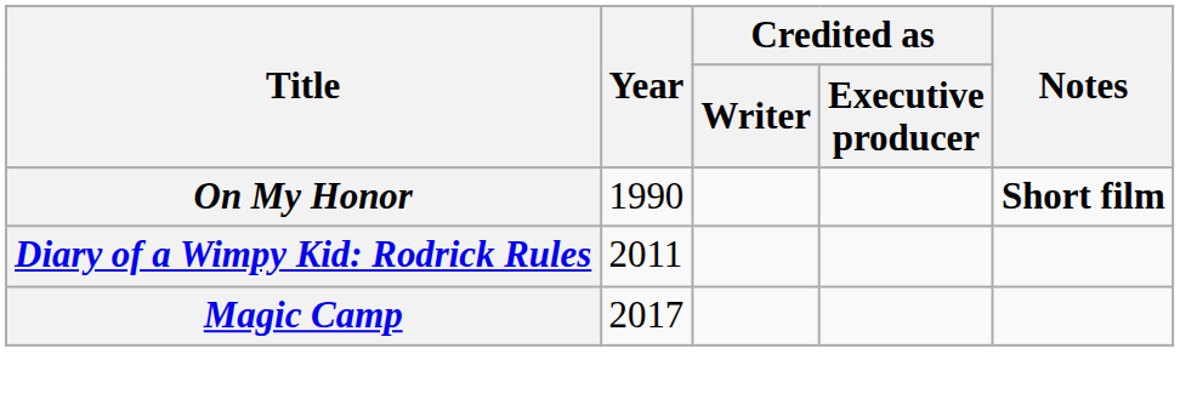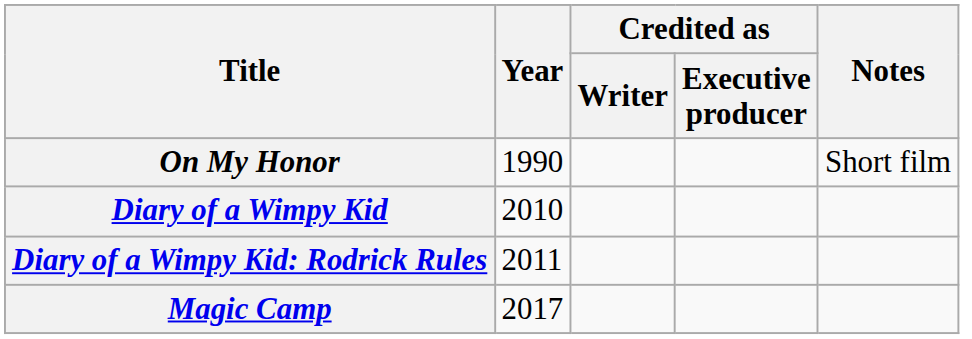 <table class="wikitable plainrowheaders sortable">
 <tr>
 <th rowspan="2" scope="col">Title</th>
 <th rowspan="2" scope="col">Year</th>
 <th colspan="2" scope="col">Credited as</th>
 <th rowspan="2" scope="col" class="unsortable">Notes</th>
 </tr>
 <tr>
 <th>Writer</th>
 <th>Executive<br>producer</th>
 </tr>
 <tr>
 <th scope=row><em>On My Honor</em></th>
 <td>1990</td>
 <td></td>
 <td></td>
-<td><strong>Short film</strong></td>
+<td>Short film</td>
+</tr>
+<tr>
+<th scope=row><em><a href='#'>Diary of a Wimpy Kid</a></em></th>
+<td>2010</td>
+<td></td>
+<td></td>
+<td></td>
 </tr>
 <tr>
 <th scope=row><em><a href='#'>Diary of a Wimpy Kid: Rodrick Rules</a></em></th>
 <td>2011</td>
 <td></td>
 <td></td>
 <td></td>
 </tr>
 <tr>
 <th scope=row><em><a href='#'>Magic Camp</a></em></th>
 <td>2017</td>
 <td></td>
 <td></td>
 <td></td>
 </tr>
 </table>
